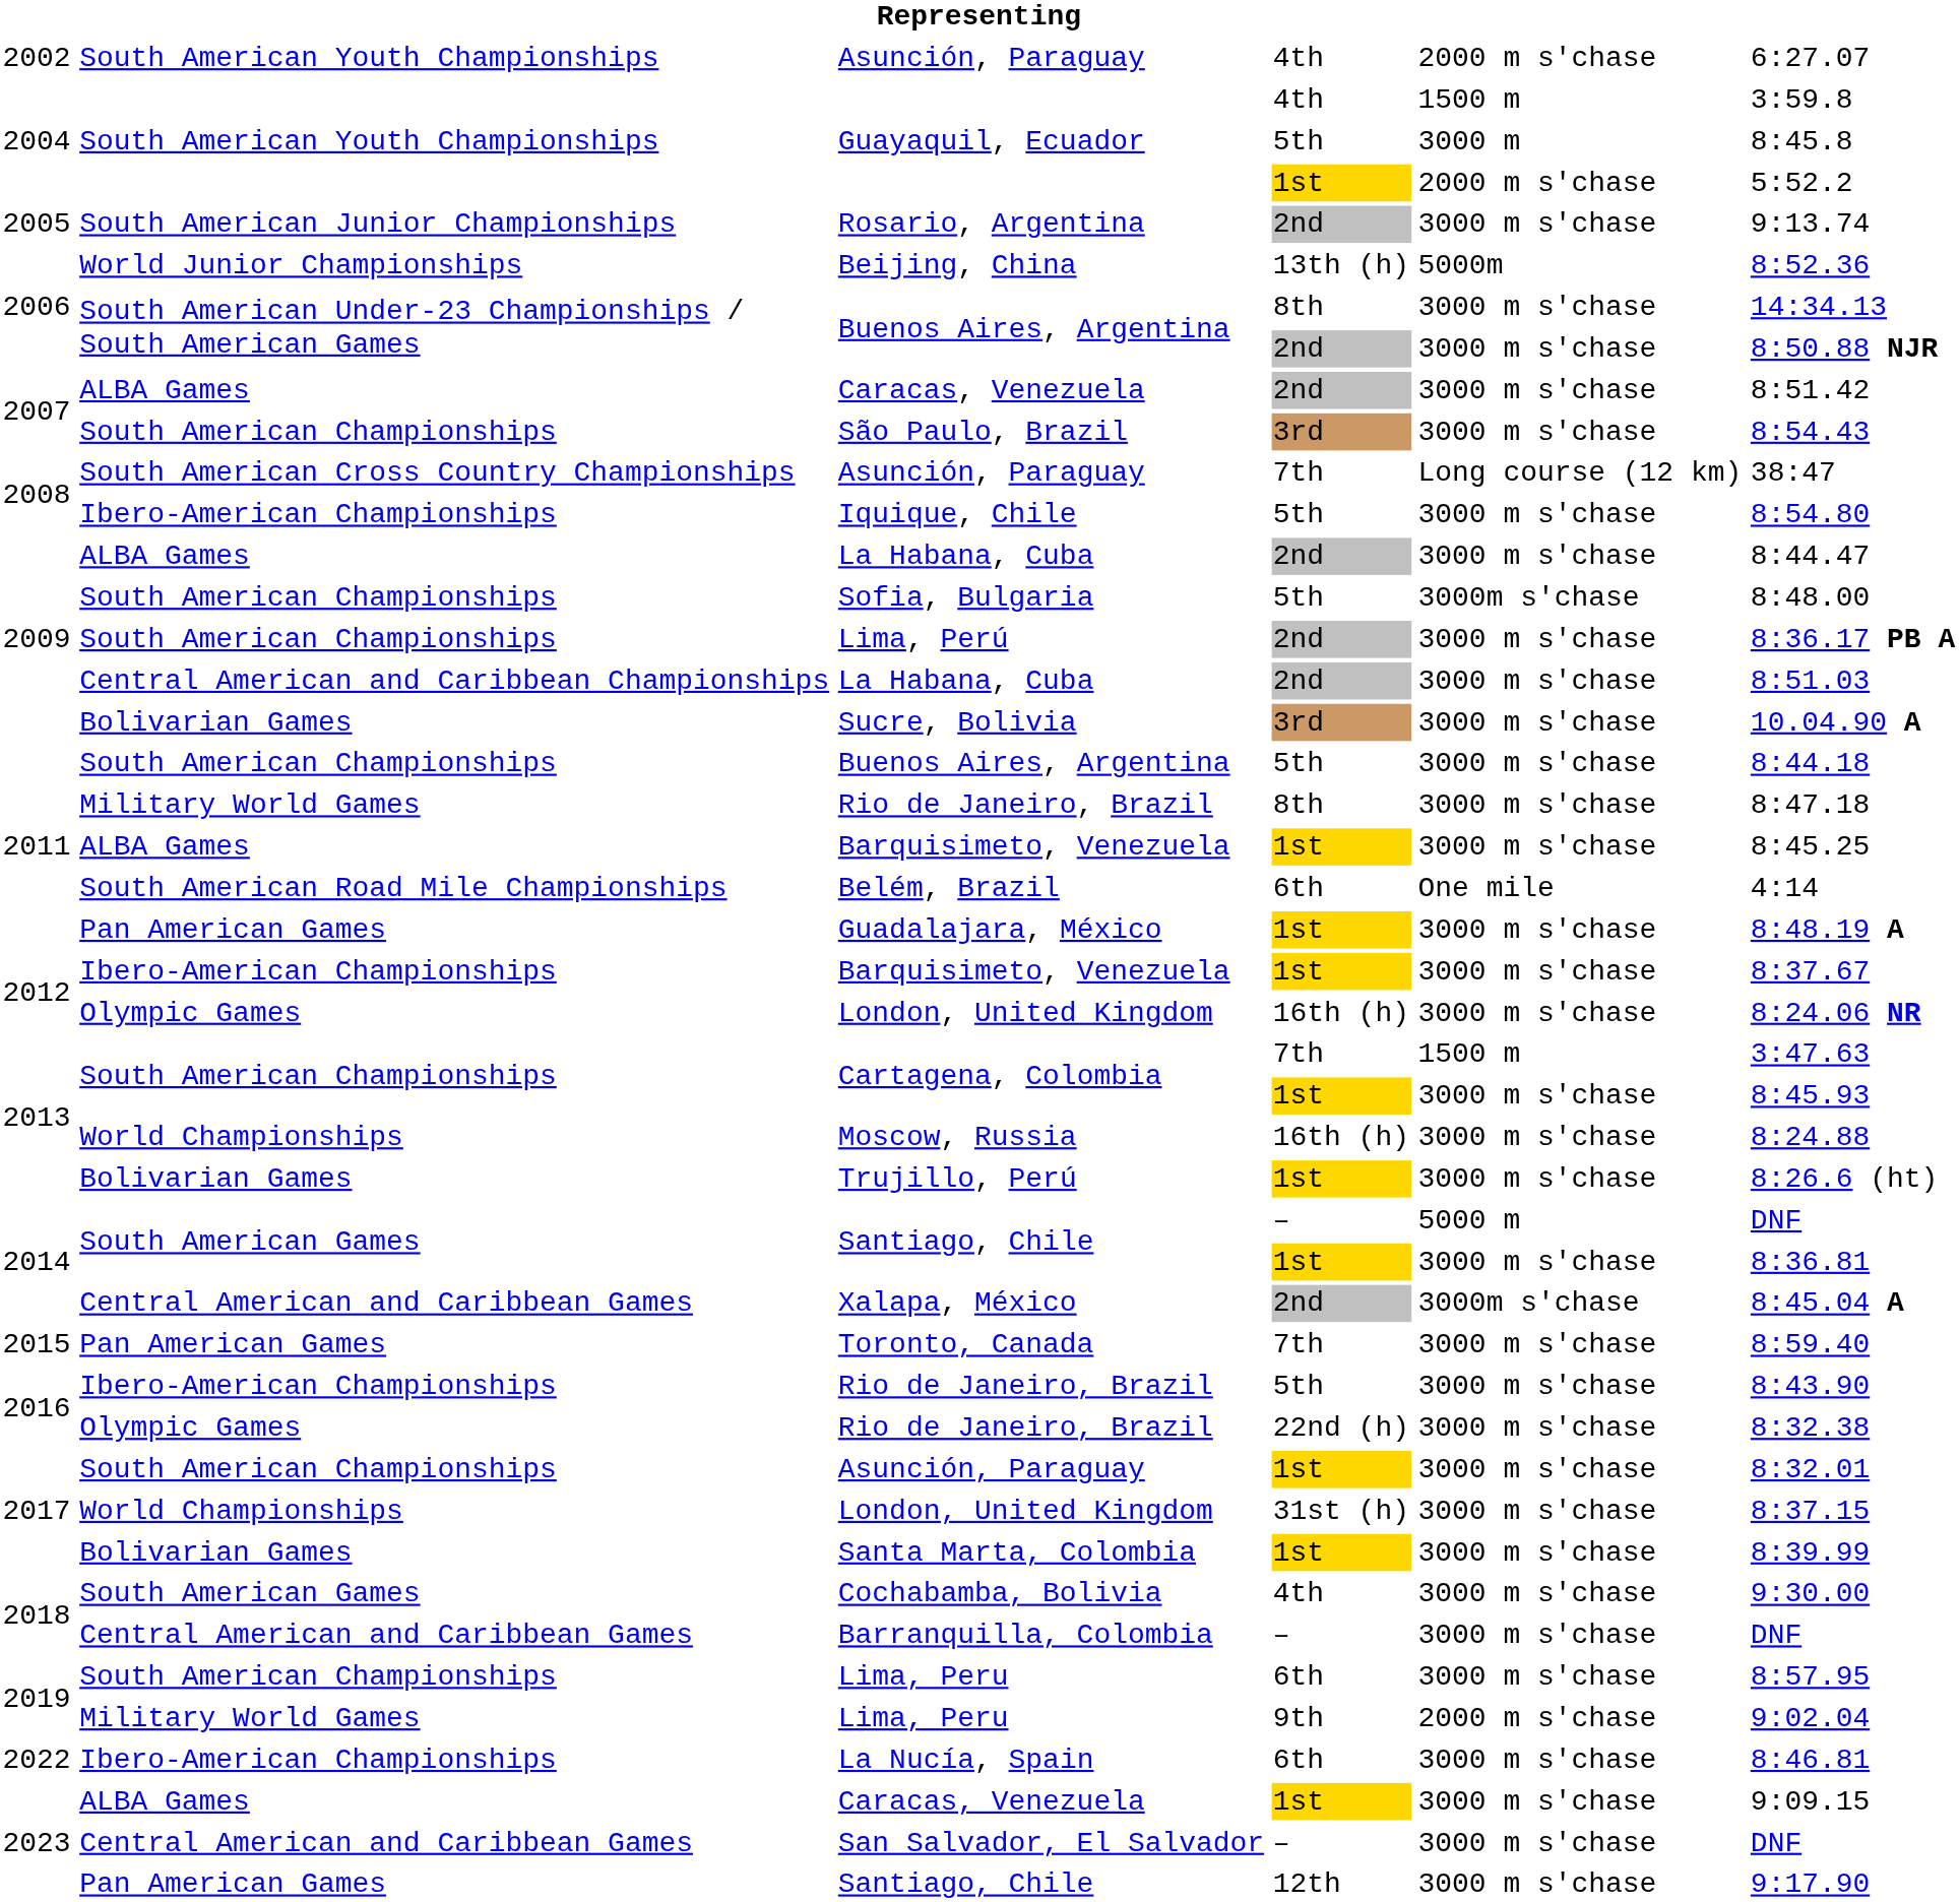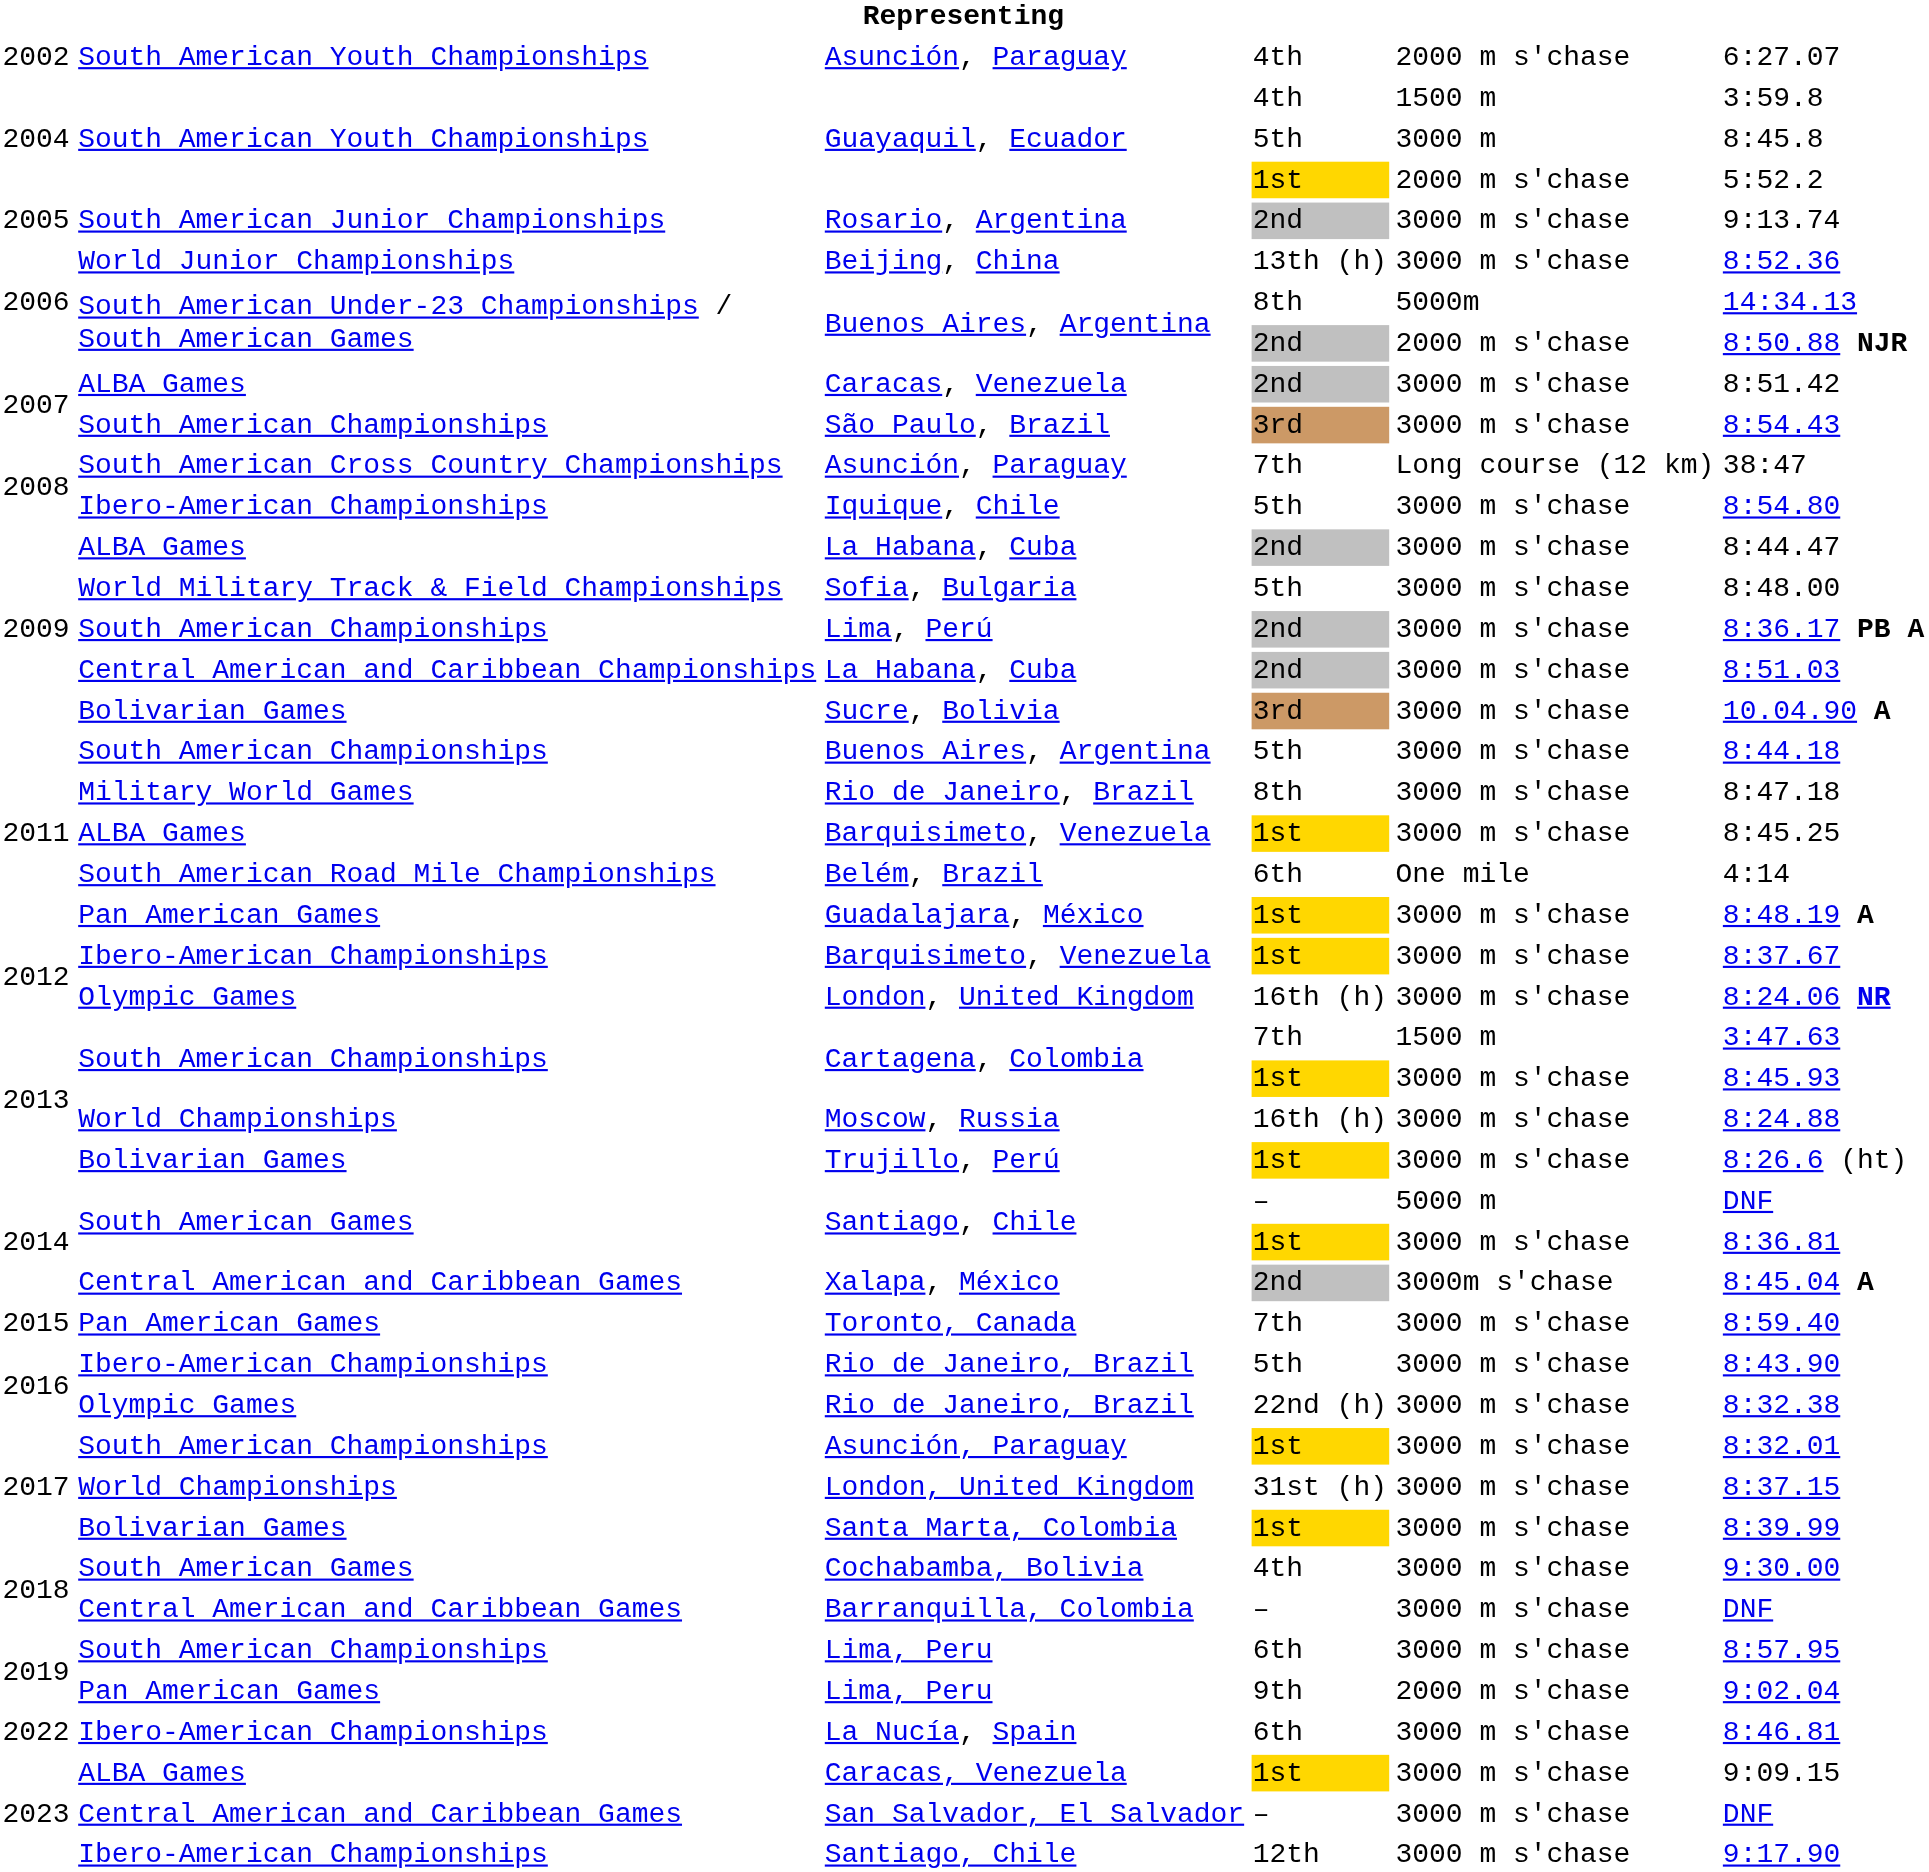 <table>
 <tr>
 <th colspan="6">Representing </th>
 </tr>
 <tr>
 <td>2002</td>
 <td><a href='#'>South American Youth Championships</a></td>
 <td><a href='#'>Asunción</a>, <a href='#'>Paraguay</a></td>
 <td>4th</td>
 <td>2000 m s'chase</td>
 <td>6:27.07</td>
 </tr>
 <tr>
 <td rowspan=3>2004</td>
 <td rowspan=3><a href='#'>South American Youth Championships</a></td>
 <td rowspan=3><a href='#'>Guayaquil</a>, <a href='#'>Ecuador</a></td>
 <td>4th</td>
 <td>1500 m</td>
 <td>3:59.8</td>
 </tr>
 <tr>
 <td>5th</td>
 <td>3000 m</td>
 <td>8:45.8</td>
 </tr>
 <tr>
 <td bgcolor=gold>1st</td>
 <td>2000 m s'chase</td>
 <td>5:52.2</td>
 </tr>
 <tr>
 <td>2005</td>
 <td><a href='#'>South American Junior Championships</a></td>
 <td><a href='#'>Rosario</a>, <a href='#'>Argentina</a></td>
 <td bgcolor=silver>2nd</td>
 <td>3000 m s'chase</td>
 <td>9:13.74</td>
 </tr>
 <tr>
 <td rowspan=3>2006</td>
 <td><a href='#'>World Junior Championships</a></td>
 <td><a href='#'>Beijing</a>, <a href='#'>China</a></td>
 <td>13th (h)</td>
-<td>5000m</td>
+<td>3000 m s'chase</td>
 <td><a href='#'>8:52.36</a></td>
 </tr>
 <tr>
 <td rowspan=2><a href='#'>South American Under-23 Championships</a> /<br> <a href='#'>South American Games</a></td>
 <td rowspan=2><a href='#'>Buenos Aires</a>, <a href='#'>Argentina</a></td>
 <td>8th</td>
-<td>3000 m s'chase</td>
+<td>5000m</td>
 <td><a href='#'>14:34.13</a></td>
 </tr>
 <tr>
 <td bgcolor=silver>2nd</td>
-<td>3000 m s'chase</td>
+<td>2000 m s'chase</td>
 <td><a href='#'>8:50.88</a> <strong>NJR</strong></td>
 </tr>
 <tr>
 <td rowspan=2>2007</td>
 <td><a href='#'>ALBA Games</a></td>
 <td><a href='#'>Caracas</a>, <a href='#'>Venezuela</a></td>
 <td bgcolor=silver>2nd</td>
 <td>3000 m s'chase</td>
 <td>8:51.42</td>
 </tr>
 <tr>
 <td><a href='#'>South American Championships</a></td>
 <td><a href='#'>São Paulo</a>, <a href='#'>Brazil</a></td>
 <td bgcolor=cc9966>3rd</td>
 <td>3000 m s'chase</td>
 <td><a href='#'>8:54.43</a></td>
 </tr>
 <tr>
 <td rowspan=2>2008</td>
 <td><a href='#'>South American Cross Country Championships</a></td>
 <td><a href='#'>Asunción</a>, <a href='#'>Paraguay</a></td>
 <td>7th</td>
 <td>Long course (12 km)</td>
 <td>38:47</td>
 </tr>
 <tr>
 <td><a href='#'>Ibero-American Championships</a></td>
 <td><a href='#'>Iquique</a>, <a href='#'>Chile</a></td>
 <td>5th</td>
 <td>3000 m s'chase</td>
 <td><a href='#'>8:54.80</a></td>
 </tr>
 <tr>
 <td rowspan=5>2009</td>
 <td><a href='#'>ALBA Games</a></td>
 <td><a href='#'>La Habana</a>, <a href='#'>Cuba</a></td>
 <td bgcolor=silver>2nd</td>
 <td>3000 m s'chase</td>
 <td>8:44.47</td>
 </tr>
 <tr>
-<td><a href='#'>South American Championships</a></td>
+<td><a href='#'>World Military Track & Field Championships</a></td>
 <td><a href='#'>Sofia</a>, <a href='#'>Bulgaria</a></td>
 <td>5th</td>
-<td>3000m s'chase</td>
+<td>3000 m s'chase</td>
 <td>8:48.00</td>
 </tr>
 <tr>
 <td><a href='#'>South American Championships</a></td>
 <td><a href='#'>Lima</a>, <a href='#'>Perú</a></td>
 <td bgcolor=silver>2nd</td>
 <td>3000 m s'chase</td>
 <td><a href='#'>8:36.17</a> <strong>PB</strong> <strong>A</strong></td>
 </tr>
 <tr>
 <td><a href='#'>Central American and Caribbean Championships</a></td>
 <td><a href='#'>La Habana</a>, <a href='#'>Cuba</a></td>
 <td bgcolor=silver>2nd</td>
 <td>3000 m s'chase</td>
 <td><a href='#'>8:51.03</a></td>
 </tr>
 <tr>
 <td><a href='#'>Bolivarian Games</a></td>
 <td><a href='#'>Sucre</a>, <a href='#'>Bolivia</a></td>
 <td bgcolor=cc9966>3rd</td>
 <td>3000 m s'chase</td>
 <td><a href='#'>10.04.90</a> <strong>A</strong></td>
 </tr>
 <tr>
 <td rowspan=5>2011</td>
 <td><a href='#'>South American Championships</a></td>
 <td><a href='#'>Buenos Aires</a>, <a href='#'>Argentina</a></td>
 <td>5th</td>
 <td>3000 m s'chase</td>
 <td><a href='#'>8:44.18</a></td>
 </tr>
 <tr>
 <td><a href='#'>Military World Games</a></td>
 <td><a href='#'>Rio de Janeiro</a>, <a href='#'>Brazil</a></td>
 <td>8th</td>
 <td>3000 m s'chase</td>
 <td>8:47.18</td>
 </tr>
 <tr>
 <td><a href='#'>ALBA Games</a></td>
 <td><a href='#'>Barquisimeto</a>, <a href='#'>Venezuela</a></td>
 <td bgcolor=gold>1st</td>
 <td>3000 m s'chase</td>
 <td>8:45.25</td>
 </tr>
 <tr>
 <td><a href='#'>South American Road Mile Championships</a></td>
 <td><a href='#'>Belém</a>, <a href='#'>Brazil</a></td>
 <td>6th</td>
 <td>One mile</td>
 <td>4:14</td>
 </tr>
 <tr>
 <td><a href='#'>Pan American Games</a></td>
 <td><a href='#'>Guadalajara</a>, <a href='#'>México</a></td>
 <td bgcolor=gold>1st</td>
 <td>3000 m s'chase</td>
 <td><a href='#'>8:48.19</a> <strong>A</strong></td>
 </tr>
 <tr>
 <td rowspan=2>2012</td>
 <td><a href='#'>Ibero-American Championships</a></td>
 <td><a href='#'>Barquisimeto</a>, <a href='#'>Venezuela</a></td>
 <td bgcolor=gold>1st</td>
 <td>3000 m s'chase</td>
 <td><a href='#'>8:37.67</a></td>
 </tr>
 <tr>
 <td><a href='#'>Olympic Games</a></td>
 <td><a href='#'>London</a>, <a href='#'>United Kingdom</a></td>
 <td>16th (h)</td>
 <td>3000 m s'chase</td>
 <td><a href='#'>8:24.06</a> <strong><a href='#'>NR</a></strong></td>
 </tr>
 <tr>
 <td rowspan=4>2013</td>
 <td rowspan=2><a href='#'>South American Championships</a></td>
 <td rowspan=2><a href='#'>Cartagena</a>, <a href='#'>Colombia</a></td>
 <td>7th</td>
 <td>1500 m</td>
 <td><a href='#'>3:47.63</a></td>
 </tr>
 <tr>
 <td bgcolor=gold>1st</td>
 <td>3000 m s'chase</td>
 <td><a href='#'>8:45.93</a></td>
 </tr>
 <tr>
 <td><a href='#'>World Championships</a></td>
 <td><a href='#'>Moscow</a>, <a href='#'>Russia</a></td>
 <td>16th (h)</td>
 <td>3000 m s'chase</td>
 <td><a href='#'>8:24.88</a></td>
 </tr>
 <tr>
 <td><a href='#'>Bolivarian Games</a></td>
 <td><a href='#'>Trujillo</a>, <a href='#'>Perú</a></td>
 <td bgcolor=gold>1st</td>
 <td>3000 m s'chase</td>
 <td><a href='#'>8:26.6</a> (ht)</td>
 </tr>
 <tr>
 <td rowspan=3>2014</td>
 <td rowspan=2><a href='#'>South American Games</a></td>
 <td rowspan=2><a href='#'>Santiago</a>, <a href='#'>Chile</a></td>
 <td>–</td>
 <td>5000 m</td>
 <td><a href='#'>DNF</a></td>
 </tr>
 <tr>
 <td bgcolor=gold>1st</td>
 <td>3000 m s'chase</td>
 <td><a href='#'>8:36.81</a></td>
 </tr>
 <tr>
 <td><a href='#'>Central American and Caribbean Games</a></td>
 <td><a href='#'>Xalapa</a>, <a href='#'>México</a></td>
 <td bgcolor=silver>2nd</td>
 <td>3000m s'chase</td>
 <td><a href='#'>8:45.04</a> <strong>A</strong></td>
 </tr>
 <tr>
 <td>2015</td>
 <td><a href='#'>Pan American Games</a></td>
 <td><a href='#'>Toronto, Canada</a></td>
 <td>7th</td>
 <td>3000 m s'chase</td>
 <td><a href='#'>8:59.40</a></td>
 </tr>
 <tr>
 <td rowspan=2>2016</td>
 <td><a href='#'>Ibero-American Championships</a></td>
 <td><a href='#'>Rio de Janeiro, Brazil</a></td>
 <td>5th</td>
 <td>3000 m s'chase</td>
 <td><a href='#'>8:43.90</a></td>
 </tr>
 <tr>
 <td><a href='#'>Olympic Games</a></td>
 <td><a href='#'>Rio de Janeiro, Brazil</a></td>
 <td>22nd (h)</td>
 <td>3000 m s'chase</td>
 <td><a href='#'>8:32.38</a></td>
 </tr>
 <tr>
 <td rowspan=3>2017</td>
 <td><a href='#'>South American Championships</a></td>
 <td><a href='#'>Asunción, Paraguay</a></td>
 <td bgcolor=gold>1st</td>
 <td>3000 m s'chase</td>
 <td><a href='#'>8:32.01</a></td>
 </tr>
 <tr>
 <td><a href='#'>World Championships</a></td>
 <td><a href='#'>London, United Kingdom</a></td>
 <td>31st (h)</td>
 <td>3000 m s'chase</td>
 <td><a href='#'>8:37.15</a></td>
 </tr>
 <tr>
 <td><a href='#'>Bolivarian Games</a></td>
 <td><a href='#'>Santa Marta, Colombia</a></td>
 <td bgcolor=gold>1st</td>
 <td>3000 m s'chase</td>
 <td><a href='#'>8:39.99</a></td>
 </tr>
 <tr>
 <td rowspan=2>2018</td>
 <td><a href='#'>South American Games</a></td>
 <td><a href='#'>Cochabamba, Bolivia</a></td>
 <td>4th</td>
 <td>3000 m s'chase</td>
 <td><a href='#'>9:30.00</a></td>
 </tr>
 <tr>
 <td><a href='#'>Central American and Caribbean Games</a></td>
 <td><a href='#'>Barranquilla, Colombia</a></td>
 <td>–</td>
 <td>3000 m s'chase</td>
 <td><a href='#'>DNF</a></td>
 </tr>
 <tr>
 <td rowspan=2>2019</td>
 <td><a href='#'>South American Championships</a></td>
 <td><a href='#'>Lima, Peru</a></td>
 <td>6th</td>
 <td>3000 m s'chase</td>
 <td><a href='#'>8:57.95</a></td>
 </tr>
 <tr>
-<td><a href='#'>Military World Games</a></td>
+<td><a href='#'>Pan American Games</a></td>
 <td><a href='#'>Lima, Peru</a></td>
 <td>9th</td>
 <td>2000 m s'chase</td>
 <td><a href='#'>9:02.04</a></td>
 </tr>
 <tr>
 <td>2022</td>
 <td><a href='#'>Ibero-American Championships</a></td>
 <td><a href='#'>La Nucía</a>, <a href='#'>Spain</a></td>
 <td>6th</td>
 <td>3000 m s'chase</td>
 <td><a href='#'>8:46.81</a></td>
 </tr>
 <tr>
 <td rowspan=3>2023</td>
 <td><a href='#'>ALBA Games</a></td>
 <td><a href='#'>Caracas, Venezuela</a></td>
 <td bgcolor=gold>1st</td>
 <td>3000 m s'chase</td>
 <td>9:09.15</td>
 </tr>
 <tr>
 <td><a href='#'>Central American and Caribbean Games</a></td>
 <td><a href='#'>San Salvador, El Salvador</a></td>
 <td>–</td>
 <td>3000 m s'chase</td>
 <td><a href='#'>DNF</a></td>
 </tr>
 <tr>
-<td><a href='#'>Pan American Games</a></td>
+<td><a href='#'>Ibero-American Championships</a></td>
 <td><a href='#'>Santiago, Chile</a></td>
 <td>12th</td>
 <td>3000 m s'chase</td>
 <td><a href='#'>9:17.90</a></td>
 </tr>
 </table>
